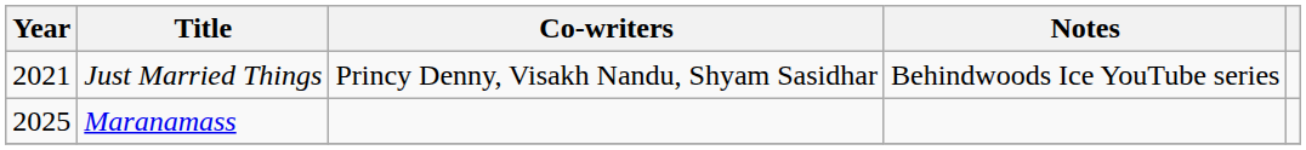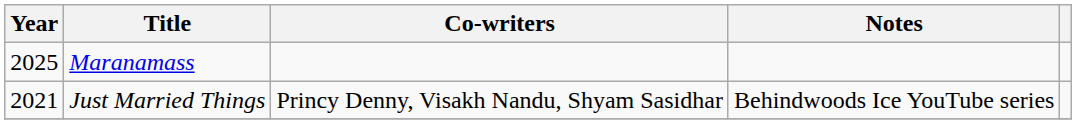 <table class="wikitable">
 <tr>
 <th>Year</th>
 <th>Title</th>
 <th>Co-writers</th>
 <th>Notes</th>
 <th></th>
 </tr>
 <tr>
+<td>2025</td>
+<td><em><a href='#'>Maranamass</a></em></td>
+<td></td>
+<td></td>
+<td></td>
+</tr>
+<tr>
 <td>2021</td>
 <td><em>Just Married Things</em></td>
 <td>Princy Denny, Visakh Nandu, Shyam Sasidhar</td>
 <td>Behindwoods Ice YouTube series</td>
 <td></td>
 </tr>
 <tr>
-<td>2025</td>
-<td><em><a href='#'>Maranamass</a></em></td>
-<td></td>
-<td></td>
-<td></td>
-</tr>
-<tr>
 </tr>
 </table>
